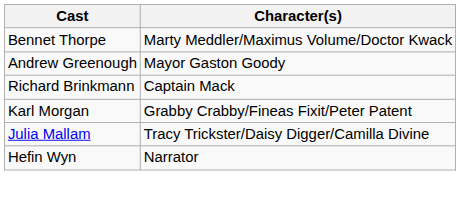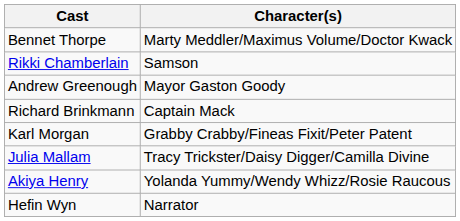 <table class="wikitable" border="1">
 <tr>
 <th>Cast</th>
 <th>Character(s)</th>
 </tr>
 <tr>
 <td>Bennet Thorpe</td>
 <td>Marty Meddler/Maximus Volume/Doctor Kwack</td>
+</tr>
+<tr>
+<td><a href='#'>Rikki Chamberlain</a></td>
+<td>Samson</td>
 </tr>
 <tr>
 <td>Andrew Greenough</td>
 <td>Mayor Gaston Goody</td>
 </tr>
 <tr>
 <td>Richard Brinkmann</td>
 <td>Captain Mack</td>
 </tr>
 <tr>
 <td>Karl Morgan</td>
 <td>Grabby Crabby/Fineas Fixit/Peter Patent</td>
 </tr>
 <tr>
 <td><a href='#'>Julia Mallam</a></td>
 <td>Tracy Trickster/Daisy Digger/Camilla Divine</td>
 </tr>
 <tr>
+<td><a href='#'>Akiya Henry</a></td>
+<td>Yolanda Yummy/Wendy Whizz/Rosie Raucous</td>
+</tr>
+<tr>
 <td>Hefin Wyn</td>
 <td>Narrator</td>
 </tr>
 </table>
